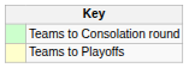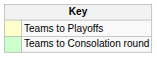 <table class="wikitable" style="text-align: center;">
 <tr>
 <th colspan=2>Key</th>
 </tr>
 <tr>
+<td style="background:#ffffcc; width:20px;"></td>
+<td align=left>Teams to Playoffs</td>
+</tr>
+<tr>
 <td style="background:#ccffcc; width:20px;"></td>
 <td align=left>Teams to Consolation round</td>
 </tr>
-<tr>
-<td style="background:#ffffcc; width:20px;"></td>
-<td align=left>Teams to Playoffs</td>
-</tr>
 </table>
